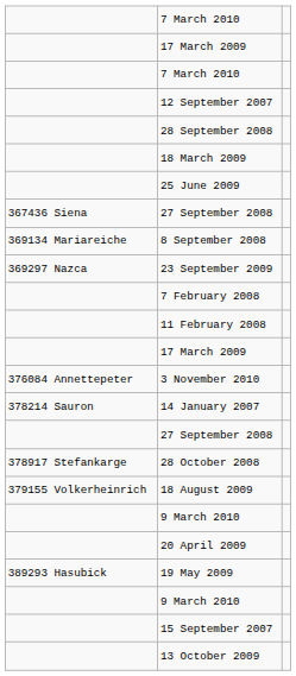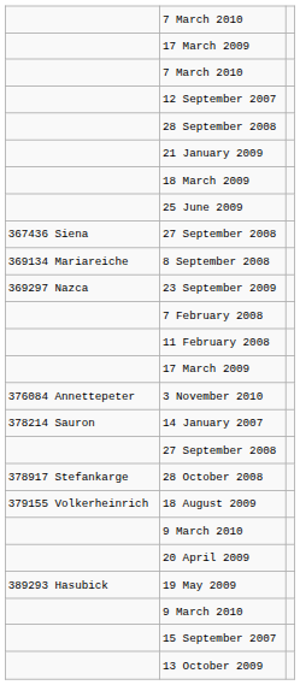 <table class="wikitable" style="font-size: 89%; float: left; width: 26em; margin-right: 1em; height: 700px">
 <tr>
 <td></td>
 <td>7 March 2010</td>
 <td> </td>
 </tr>
 <tr>
 <td></td>
 <td>17 March 2009</td>
 <td> </td>
 </tr>
 <tr>
 <td></td>
 <td>7 March 2010</td>
 <td> </td>
 </tr>
 <tr>
 <td></td>
 <td>12 September 2007</td>
 <td> </td>
 </tr>
 <tr>
 <td></td>
 <td>28 September 2008</td>
 <td> </td>
+</tr>
+<tr>
+<td></td>
+<td>21 January 2009</td>
+<td></td>
 </tr>
 <tr>
 <td></td>
 <td>18 March 2009</td>
 <td> </td>
 </tr>
 <tr>
 <td></td>
 <td>25 June 2009</td>
 <td></td>
 </tr>
 <tr>
 <td>367436 Siena</td>
 <td>27 September 2008</td>
 <td> </td>
 </tr>
 <tr>
 <td>369134 Mariareiche</td>
 <td>8 September 2008</td>
 <td> </td>
 </tr>
 <tr>
 <td>369297 Nazca</td>
 <td>23 September 2009</td>
 <td> </td>
 </tr>
 <tr>
 <td></td>
 <td>7 February 2008</td>
 <td> </td>
 </tr>
 <tr>
 <td></td>
 <td>11 February 2008</td>
 <td> </td>
 </tr>
 <tr>
 <td></td>
 <td>17 March 2009</td>
 <td> </td>
 </tr>
 <tr>
 <td>376084 Annettepeter</td>
 <td>3 November 2010</td>
 <td></td>
 </tr>
 <tr>
 <td>378214 Sauron</td>
 <td>14 January 2007</td>
 <td> </td>
 </tr>
 <tr>
 <td></td>
 <td>27 September 2008</td>
 <td> </td>
 </tr>
 <tr>
 <td>378917 Stefankarge</td>
 <td>28 October 2008</td>
 <td></td>
 </tr>
 <tr>
 <td>379155 Volkerheinrich</td>
 <td>18 August 2009</td>
 <td></td>
 </tr>
 <tr>
 <td></td>
 <td>9 March 2010</td>
 <td> </td>
 </tr>
 <tr>
 <td></td>
 <td>20 April 2009</td>
 <td> </td>
 </tr>
 <tr>
 <td>389293 Hasubick</td>
 <td>19 May 2009</td>
 <td></td>
 </tr>
 <tr>
 <td></td>
 <td>9 March 2010</td>
 <td> </td>
 </tr>
 <tr>
 <td></td>
 <td>15 September 2007</td>
 <td> </td>
 </tr>
 <tr>
 <td></td>
 <td>13 October 2009</td>
 <td></td>
 </tr>
 </table>
